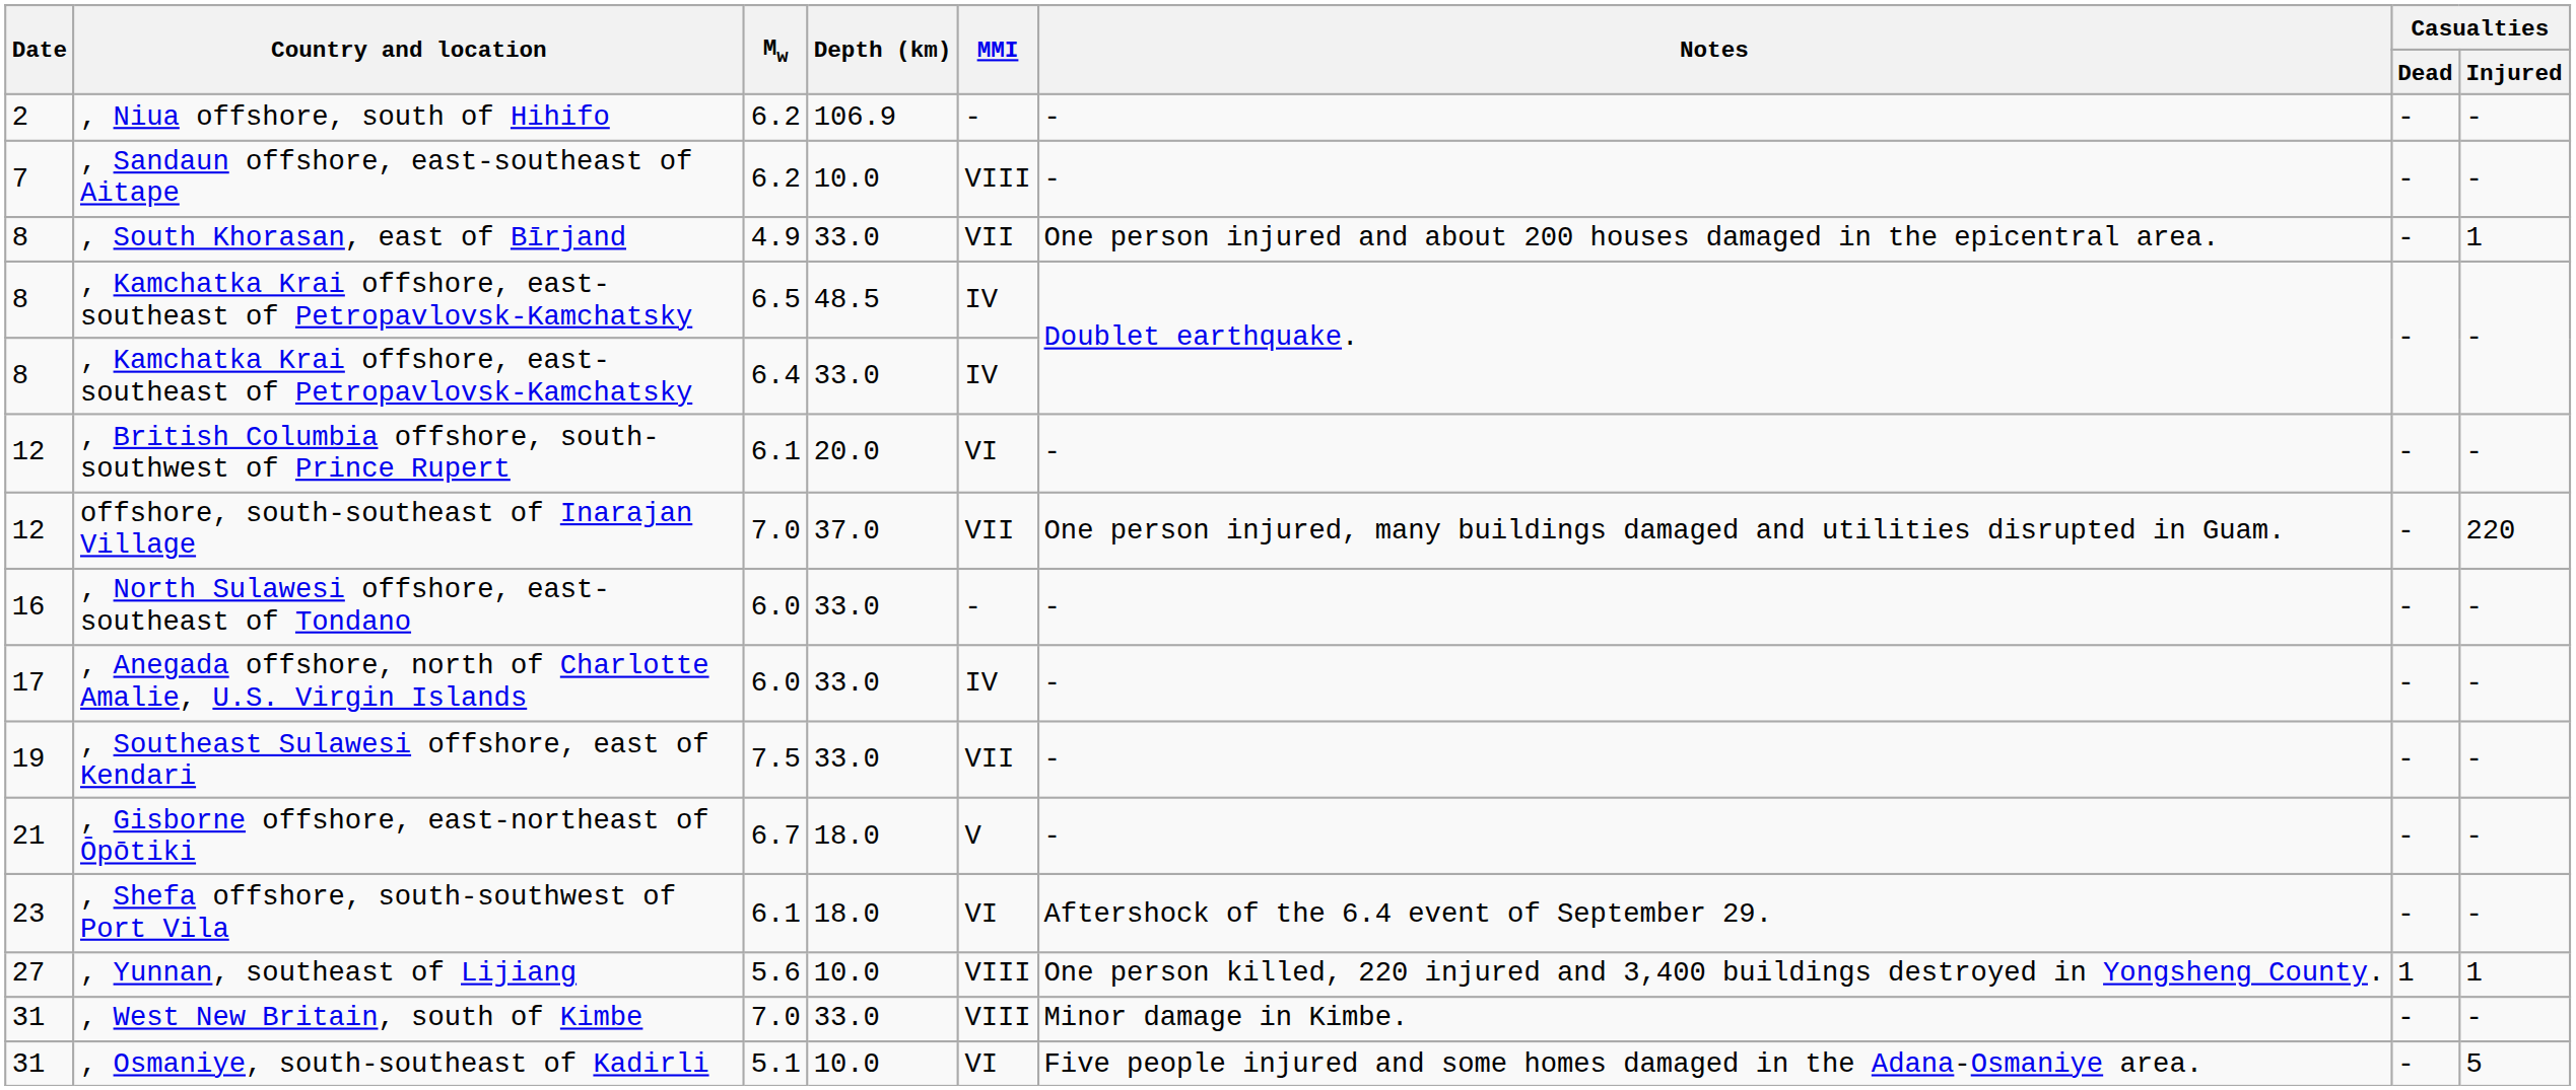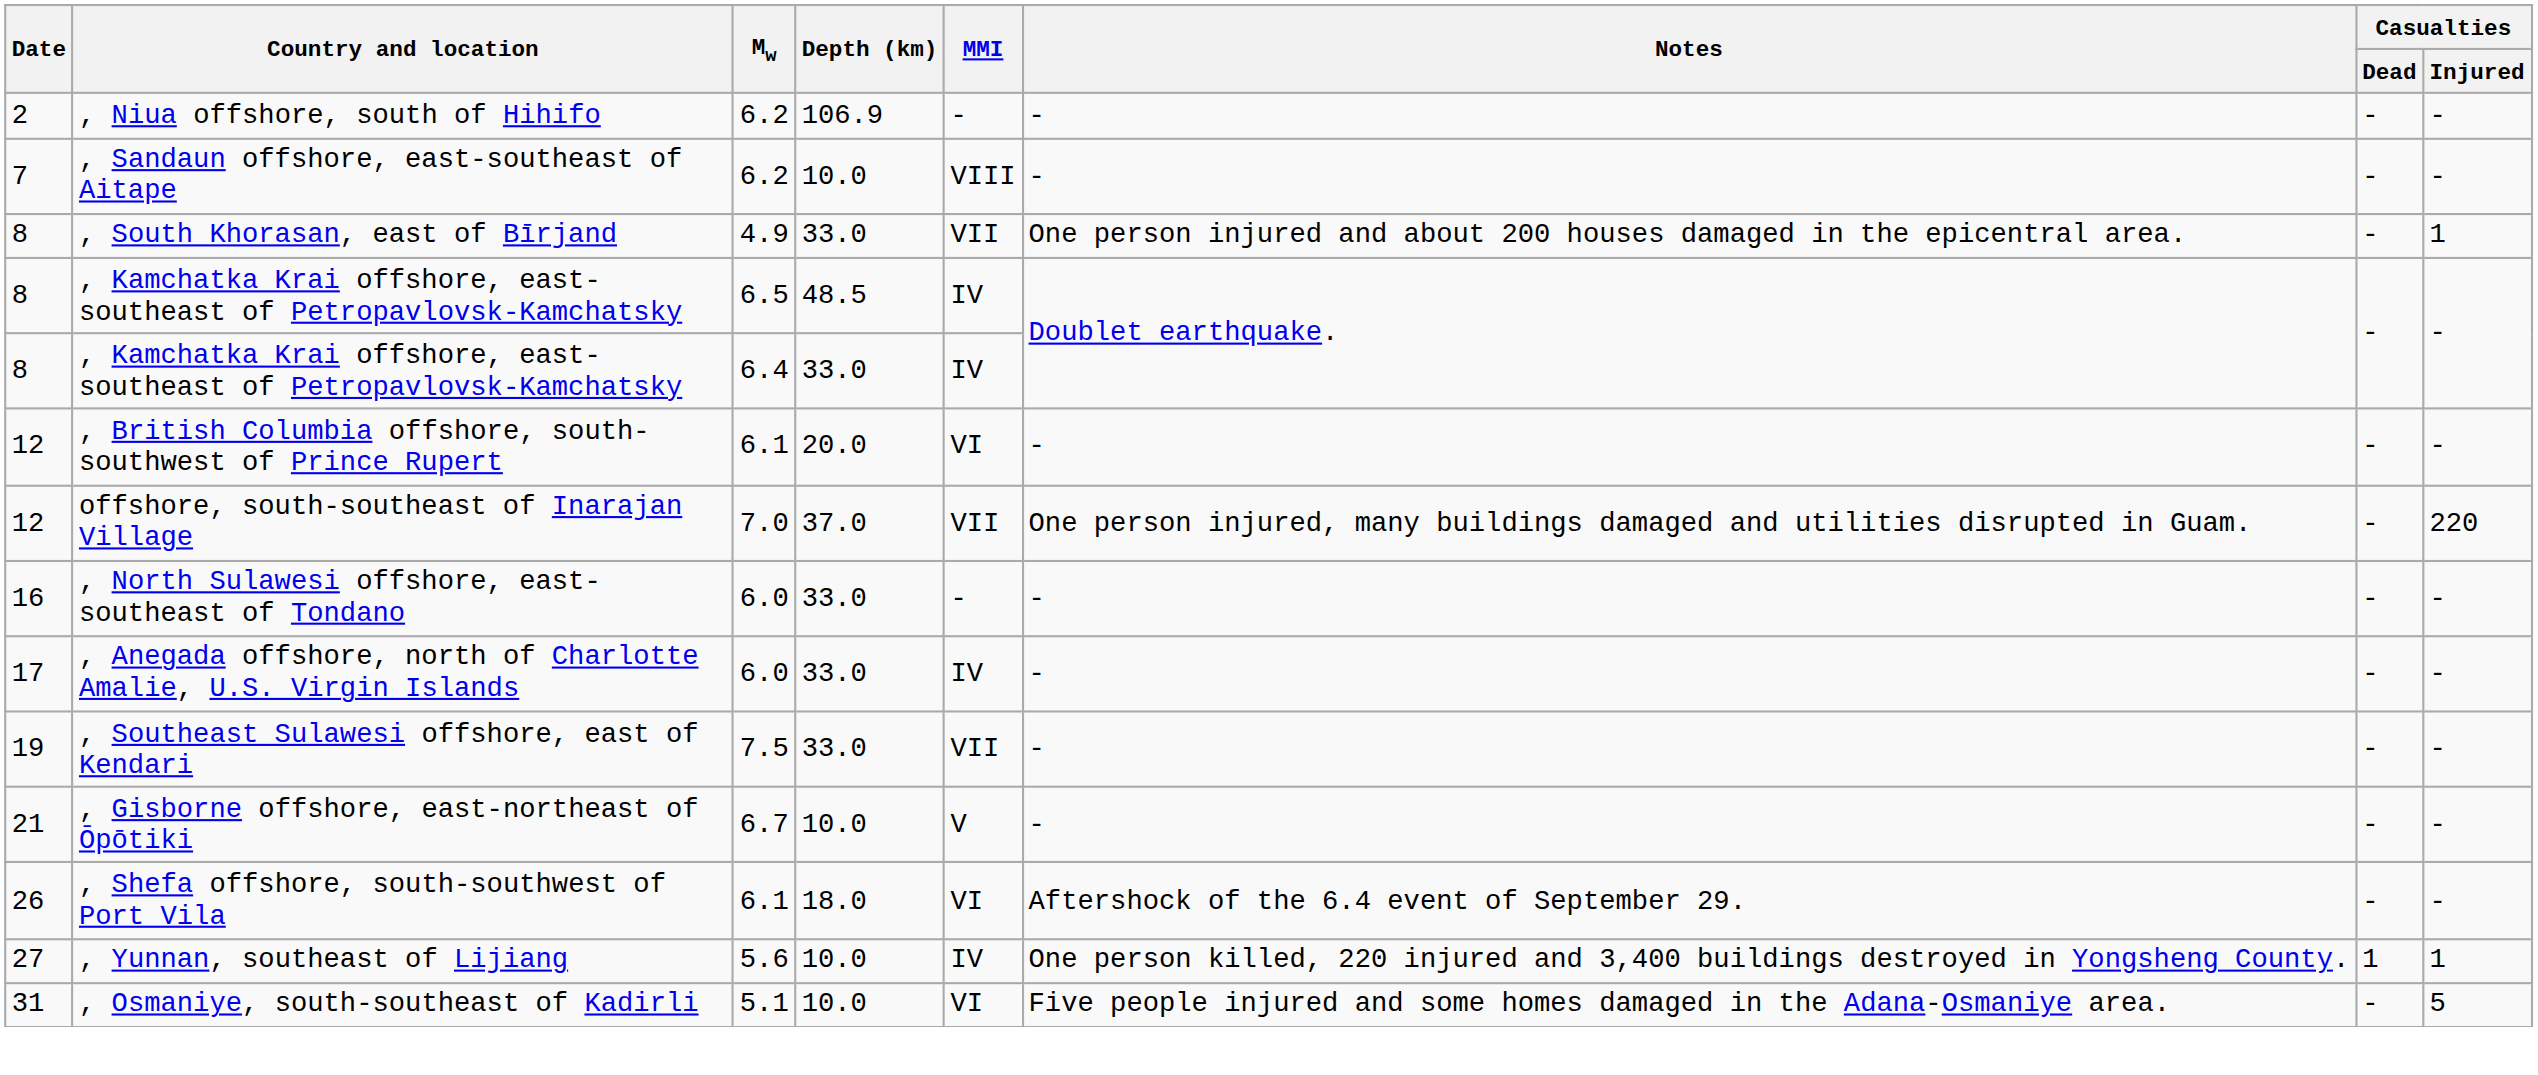 <table class="wikitable sortable" style="border:1px black;  margin-left:1em;">
 <tr>
 <th rowspan="2"><small>Date</small></th>
 <th rowspan="2" style="width: 310px"><small>Country and location</small></th>
 <th rowspan="2"><small>M<sub>w</sub></small></th>
 <th rowspan="2"><small>Depth (km)</small></th>
 <th rowspan="2"><small><a href='#'>MMI</a></small></th>
 <th rowspan="2" class="unsortable"><small>Notes</small></th>
 <th colspan="2"><small>Casualties</small></th>
 </tr>
 <tr>
 <th><small>Dead</small></th>
 <th><small>Injured</small></th>
 </tr>
 <tr>
 <td>2</td>
 <td>, <a href='#'>Niua</a> offshore,  south of <a href='#'>Hihifo</a></td>
 <td>6.2</td>
 <td>106.9</td>
 <td>-</td>
 <td>-</td>
 <td>-</td>
 <td>-</td>
 </tr>
 <tr>
 <td>7</td>
 <td>, <a href='#'>Sandaun</a> offshore,  east-southeast of <a href='#'>Aitape</a></td>
 <td>6.2</td>
 <td>10.0</td>
 <td>VIII</td>
 <td>-</td>
 <td>-</td>
 <td>-</td>
 </tr>
 <tr>
 <td>8</td>
 <td>, <a href='#'>South Khorasan</a>,  east of <a href='#'>Bīrjand</a></td>
 <td>4.9</td>
 <td>33.0</td>
 <td>VII</td>
 <td>One person injured and about 200 houses damaged in the epicentral area.</td>
 <td>-</td>
 <td>1</td>
 </tr>
 <tr>
 <td>8</td>
 <td>, <a href='#'>Kamchatka Krai</a> offshore,  east-southeast of <a href='#'>Petropavlovsk-Kamchatsky</a></td>
 <td>6.5</td>
 <td>48.5</td>
 <td>IV</td>
 <td rowspan=2><a href='#'>Doublet earthquake</a>.</td>
 <td rowspan=2>-</td>
 <td rowspan=2>-</td>
 </tr>
 <tr>
 <td>8</td>
 <td>, <a href='#'>Kamchatka Krai</a> offshore,  east-southeast of <a href='#'>Petropavlovsk-Kamchatsky</a></td>
 <td>6.4</td>
 <td>33.0</td>
 <td>IV</td>
 </tr>
 <tr>
 <td>12</td>
 <td>, <a href='#'>British Columbia</a> offshore,  south-southwest of <a href='#'>Prince Rupert</a></td>
 <td>6.1</td>
 <td>20.0</td>
 <td>VI</td>
 <td>-</td>
 <td>-</td>
 <td>-</td>
 </tr>
 <tr>
 <td>12</td>
 <td> offshore,  south-southeast of <a href='#'>Inarajan Village</a></td>
 <td>7.0</td>
 <td>37.0</td>
 <td>VII</td>
 <td>One person injured, many buildings damaged and utilities disrupted in Guam.</td>
 <td>-</td>
 <td>220</td>
 </tr>
 <tr>
 <td>16</td>
 <td>, <a href='#'>North Sulawesi</a> offshore,  east-southeast of <a href='#'>Tondano</a></td>
 <td>6.0</td>
 <td>33.0</td>
 <td>-</td>
 <td>-</td>
 <td>-</td>
 <td>-</td>
 </tr>
 <tr>
 <td>17</td>
 <td>, <a href='#'>Anegada</a> offshore,  north of <a href='#'>Charlotte Amalie</a>, <a href='#'>U.S. Virgin Islands</a></td>
 <td>6.0</td>
 <td>33.0</td>
 <td>IV</td>
 <td>-</td>
 <td>-</td>
 <td>-</td>
 </tr>
 <tr>
 <td>19</td>
 <td>, <a href='#'>Southeast Sulawesi</a> offshore,  east of <a href='#'>Kendari</a></td>
 <td>7.5</td>
 <td>33.0</td>
 <td>VII</td>
 <td>-</td>
 <td>-</td>
 <td>-</td>
 </tr>
 <tr>
 <td>21</td>
 <td>, <a href='#'>Gisborne</a> offshore,  east-northeast of <a href='#'>Ōpōtiki</a></td>
 <td>6.7</td>
-<td>18.0</td>
+<td>10.0</td>
 <td>V</td>
 <td>-</td>
 <td>-</td>
 <td>-</td>
 </tr>
 <tr>
-<td>23</td>
+<td>26</td>
 <td>, <a href='#'>Shefa</a> offshore,  south-southwest of <a href='#'>Port Vila</a></td>
 <td>6.1</td>
 <td>18.0</td>
 <td>VI</td>
 <td>Aftershock of the 6.4 event of September 29.</td>
 <td>-</td>
 <td>-</td>
 </tr>
 <tr>
 <td>27</td>
 <td>, <a href='#'>Yunnan</a>,  southeast of <a href='#'>Lijiang</a></td>
 <td>5.6</td>
 <td>10.0</td>
-<td>VIII</td>
+<td>IV</td>
 <td>One person killed, 220 injured and 3,400 buildings destroyed in <a href='#'>Yongsheng County</a>.</td>
 <td>1</td>
 <td>1</td>
-</tr>
-<tr>
-<td>31</td>
-<td>, <a href='#'>West New Britain</a>,  south of <a href='#'>Kimbe</a></td>
-<td>7.0</td>
-<td>33.0</td>
-<td>VIII</td>
-<td>Minor damage in Kimbe.</td>
-<td>-</td>
-<td>-</td>
 </tr>
 <tr>
 <td>31</td>
 <td>, <a href='#'>Osmaniye</a>,  south-southeast of <a href='#'>Kadirli</a></td>
 <td>5.1</td>
 <td>10.0</td>
 <td>VI</td>
 <td>Five people injured and some homes damaged in the <a href='#'>Adana</a>-<a href='#'>Osmaniye</a> area.</td>
 <td>-</td>
 <td>5</td>
 </tr>
 <tr>
 </tr>
 </table>
